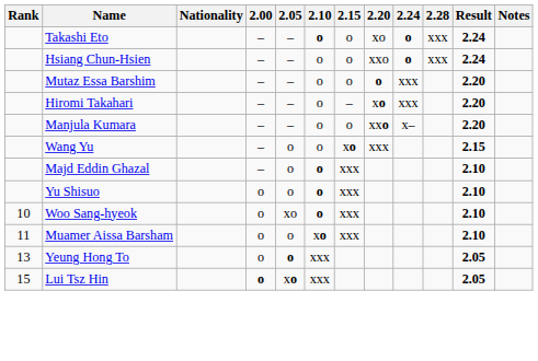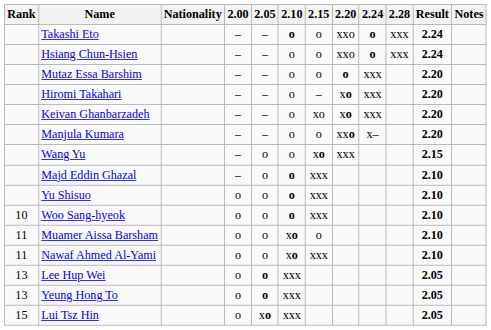 <table class="wikitable sortable" style="text-align:center;font-size:95%">
 <tr>
 <th>Rank</th>
 <th>Name</th>
 <th>Nationality</th>
 <th>2.00</th>
 <th>2.05</th>
 <th>2.10</th>
 <th>2.15</th>
 <th>2.20</th>
 <th>2.24</th>
 <th>2.28</th>
 <th>Result</th>
 <th>Notes</th>
 </tr>
 <tr>
 <td></td>
 <td align=left><a href='#'>Takashi Eto</a></td>
 <td align=left></td>
 <td>–</td>
 <td>–</td>
 <td><strong>o</strong></td>
 <td>o</td>
-<td>xo</td>
+<td>xxo</td>
 <td><strong>o</strong></td>
 <td>xxx</td>
 <td><strong>2.24</strong></td>
 <td></td>
 </tr>
 <tr>
 <td></td>
 <td align=left><a href='#'>Hsiang Chun-Hsien</a></td>
 <td align=left></td>
 <td>–</td>
 <td>–</td>
 <td>o</td>
 <td>o</td>
 <td>xxo</td>
 <td><strong>o</strong></td>
 <td>xxx</td>
 <td><strong>2.24</strong></td>
 <td></td>
 </tr>
 <tr>
 <td></td>
 <td align=left><a href='#'>Mutaz Essa Barshim</a></td>
 <td align=left></td>
 <td>–</td>
 <td>–</td>
 <td>o</td>
 <td>o</td>
 <td><strong>o</strong></td>
 <td>xxx</td>
 <td></td>
 <td><strong>2.20</strong></td>
 <td></td>
 </tr>
 <tr>
 <td></td>
 <td align=left><a href='#'>Hiromi Takahari</a></td>
 <td align=left></td>
 <td>–</td>
 <td>–</td>
 <td>o</td>
 <td>–</td>
+<td>x<strong>o</strong></td>
+<td>xxx</td>
+<td></td>
+<td><strong>2.20</strong></td>
+<td></td>
+</tr>
+<tr>
+<td></td>
+<td align=left><a href='#'>Keivan Ghanbarzadeh</a></td>
+<td align=left></td>
+<td>–</td>
+<td>–</td>
+<td>o</td>
+<td>xo</td>
 <td>x<strong>o</strong></td>
 <td>xxx</td>
 <td></td>
 <td><strong>2.20</strong></td>
 <td></td>
 </tr>
 <tr>
 <td></td>
 <td align=left><a href='#'>Manjula Kumara</a></td>
 <td align=left></td>
 <td>–</td>
 <td>–</td>
 <td>o</td>
 <td>o</td>
 <td>xx<strong>o</strong></td>
 <td>x–</td>
 <td></td>
 <td><strong>2.20</strong></td>
 <td></td>
 </tr>
 <tr>
 <td></td>
 <td align=left><a href='#'>Wang Yu</a></td>
 <td align=left></td>
 <td>–</td>
 <td>o</td>
 <td>o</td>
 <td>x<strong>o</strong></td>
 <td>xxx</td>
 <td></td>
 <td></td>
 <td><strong>2.15</strong></td>
 <td></td>
 </tr>
 <tr>
 <td></td>
 <td align=left><a href='#'>Majd Eddin Ghazal</a></td>
 <td align=left></td>
 <td>–</td>
 <td>o</td>
 <td><strong>o</strong></td>
 <td>xxx</td>
 <td></td>
 <td></td>
 <td></td>
 <td><strong>2.10</strong></td>
 <td></td>
 </tr>
 <tr>
 <td></td>
 <td align=left><a href='#'>Yu Shisuo</a></td>
 <td align=left></td>
 <td>o</td>
 <td>o</td>
 <td><strong>o</strong></td>
 <td>xxx</td>
 <td></td>
 <td></td>
 <td></td>
 <td><strong>2.10</strong></td>
 <td></td>
 </tr>
 <tr>
 <td>10</td>
 <td align=left><a href='#'>Woo Sang-hyeok</a></td>
 <td align=left></td>
 <td>o</td>
-<td>xo</td>
+<td>o</td>
 <td><strong>o</strong></td>
 <td>xxx</td>
 <td></td>
 <td></td>
 <td></td>
 <td><strong>2.10</strong></td>
 <td></td>
 </tr>
 <tr>
 <td>11</td>
 <td align=left><a href='#'>Muamer Aissa Barsham</a></td>
 <td align=left></td>
 <td>o</td>
 <td>o</td>
 <td>x<strong>o</strong></td>
+<td>o</td>
+<td></td>
+<td></td>
+<td></td>
+<td><strong>2.10</strong></td>
+<td></td>
+</tr>
+<tr>
+<td>11</td>
+<td align=left><a href='#'>Nawaf Ahmed Al-Yami</a></td>
+<td align=left></td>
+<td>o</td>
+<td>o</td>
+<td>x<strong>o</strong></td>
 <td>xxx</td>
 <td></td>
 <td></td>
 <td></td>
 <td><strong>2.10</strong></td>
+<td></td>
+</tr>
+<tr>
+<td>13</td>
+<td align=left><a href='#'>Lee Hup Wei</a></td>
+<td align=left></td>
+<td>o</td>
+<td><strong>o</strong></td>
+<td>xxx</td>
+<td></td>
+<td></td>
+<td></td>
+<td></td>
+<td><strong>2.05</strong></td>
 <td></td>
 </tr>
 <tr>
 <td>13</td>
 <td align=left><a href='#'>Yeung Hong To</a></td>
 <td align=left></td>
 <td>o</td>
 <td><strong>o</strong></td>
 <td>xxx</td>
 <td></td>
 <td></td>
 <td></td>
 <td></td>
 <td><strong>2.05</strong></td>
 <td></td>
 </tr>
 <tr>
 <td>15</td>
 <td align=left><a href='#'>Lui Tsz Hin</a></td>
 <td align=left></td>
-<td><strong>o</strong></td>
+<td>o</td>
 <td>x<strong>o</strong></td>
 <td>xxx</td>
 <td></td>
 <td></td>
 <td></td>
 <td></td>
 <td><strong>2.05</strong></td>
 <td></td>
 </tr>
 </table>
